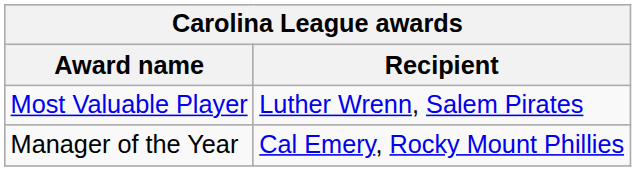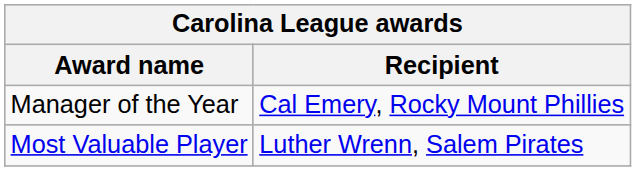 <table class="wikitable">
 <tr>
 <th colspan="2">Carolina League awards</th>
 </tr>
 <tr>
 <th>Award name</th>
 <th>Recipient</th>
 </tr>
 <tr>
+<td>Manager of the Year</td>
+<td><a href='#'>Cal Emery</a>, <a href='#'>Rocky Mount Phillies</a></td>
+</tr>
+<tr>
 <td><a href='#'>Most Valuable Player</a></td>
 <td><a href='#'>Luther Wrenn</a>, <a href='#'>Salem Pirates</a></td>
 </tr>
-<tr>
-<td>Manager of the Year</td>
-<td><a href='#'>Cal Emery</a>, <a href='#'>Rocky Mount Phillies</a></td>
-</tr>
 </table>
